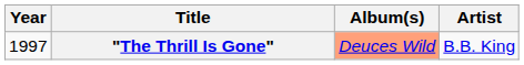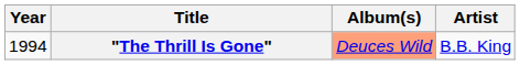 <table class="wikitable plainrowheaders" style="text-align:center;">
 <tr>
 <th scope="col" style="width:1em;">Year</th>
 <th scope="col" style="width:16em;">Title</th>
 <th scope="col">Album(s)</th>
 <th scope="col">Artist</th>
 </tr>
 <tr>
-<td>1997</td>
+<td>1994</td>
 <th scope="row">"<a href='#'>The Thrill Is Gone</a>"</th>
 <td style="background: lightsalmon;"><em><a href='#'>Deuces Wild</a></em></td>
 <td><a href='#'>B.B. King</a></td>
 </tr>
 </table>
